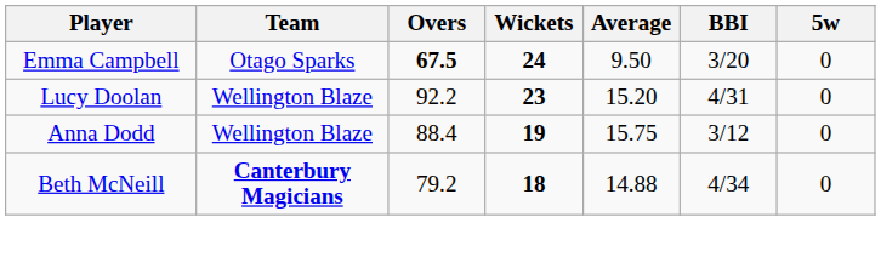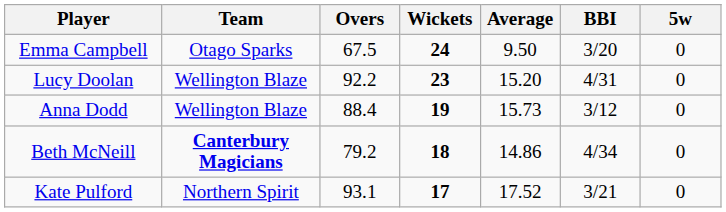 <table class="wikitable" style="text-align:center">
 <tr>
 <th width=125>Player</th>
 <th width=125>Team</th>
 <th width=60>Overs</th>
 <th width=60>Wickets</th>
 <th width=60>Average</th>
 <th width=60>BBI</th>
 <th width=60>5w</th>
 </tr>
 <tr>
 <td><a href='#'>Emma Campbell</a></td>
 <td><a href='#'>Otago Sparks</a></td>
-<td><strong>67.5</strong></td>
+<td>67.5</td>
 <td><strong>24</strong></td>
 <td>9.50</td>
 <td>3/20</td>
 <td>0</td>
 </tr>
 <tr>
 <td><a href='#'>Lucy Doolan</a></td>
 <td><a href='#'>Wellington Blaze</a></td>
 <td>92.2</td>
 <td><strong>23</strong></td>
 <td>15.20</td>
 <td>4/31</td>
 <td>0</td>
 </tr>
 <tr>
 <td><a href='#'>Anna Dodd</a></td>
 <td><a href='#'>Wellington Blaze</a></td>
 <td>88.4</td>
 <td><strong>19</strong></td>
-<td>15.75</td>
+<td>15.73</td>
 <td>3/12</td>
 <td>0</td>
 </tr>
 <tr>
 <td><a href='#'>Beth McNeill</a></td>
 <td><strong><a href='#'>Canterbury Magicians</a></strong></td>
 <td>79.2</td>
 <td><strong>18</strong></td>
-<td>14.88</td>
+<td>14.86</td>
 <td>4/34</td>
 <td>0</td>
 </tr>
+<tr>
+<td><a href='#'>Kate Pulford</a></td>
+<td><a href='#'>Northern Spirit</a></td>
+<td>93.1</td>
+<td><strong>17</strong></td>
+<td>17.52</td>
+<td>3/21</td>
+<td>0</td>
+</tr>
 </table>
